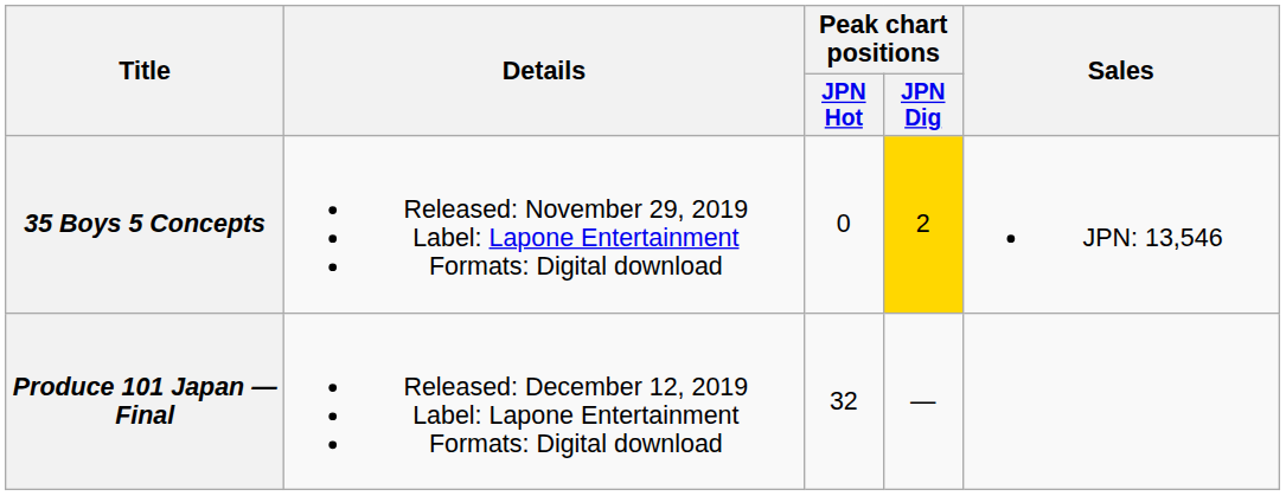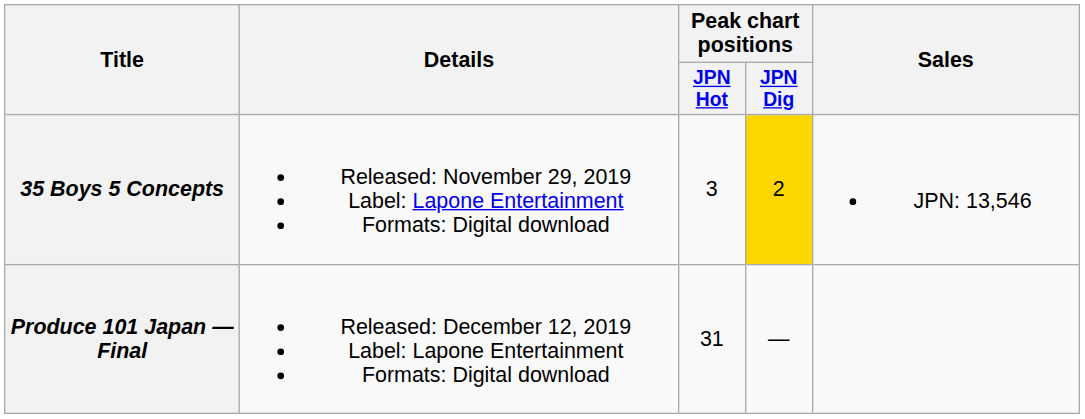 <table class="wikitable plainrowheaders" style="text-align:center">
 <tr>
 <th scope="col" rowspan="2" style="width:10.5em">Title</th>
 <th scope="col" rowspan="2" style="width:20em">Details</th>
 <th scope="col" colspan="2">Peak chart positions</th>
 <th scope="col" rowspan="2" style="width:12em">Sales</th>
 </tr>
 <tr>
 <th scope="col" style="font-size:90%; width:3em"><a href='#'>JPN Hot</a><br></th>
 <th scope="col" style="width:3em;font-size:90%;"><a href='#'>JPN Dig</a><br></th>
 </tr>
 <tr>
 <th scope="row"><em>35 Boys 5 Concepts</em></th>
 <td><br><ul><li>Released: November 29, 2019</li><li>Label: <a href='#'>Lapone Entertainment</a></li><li>Formats: Digital download</li></ul></td>
-<td>0</td>
+<td>3</td>
 <td style="background: gold;">2</td>
 <td><br><ul><li>JPN: 13,546</li></ul></td>
 </tr>
 <tr>
 <th scope="row"><em>Produce 101 Japan — Final</em></th>
 <td><br><ul><li>Released: December 12, 2019</li><li>Label: Lapone Entertainment</li><li>Formats: Digital download</li></ul></td>
-<td>32</td>
+<td>31</td>
 <td>—</td>
 <td></td>
 </tr>
 </table>
